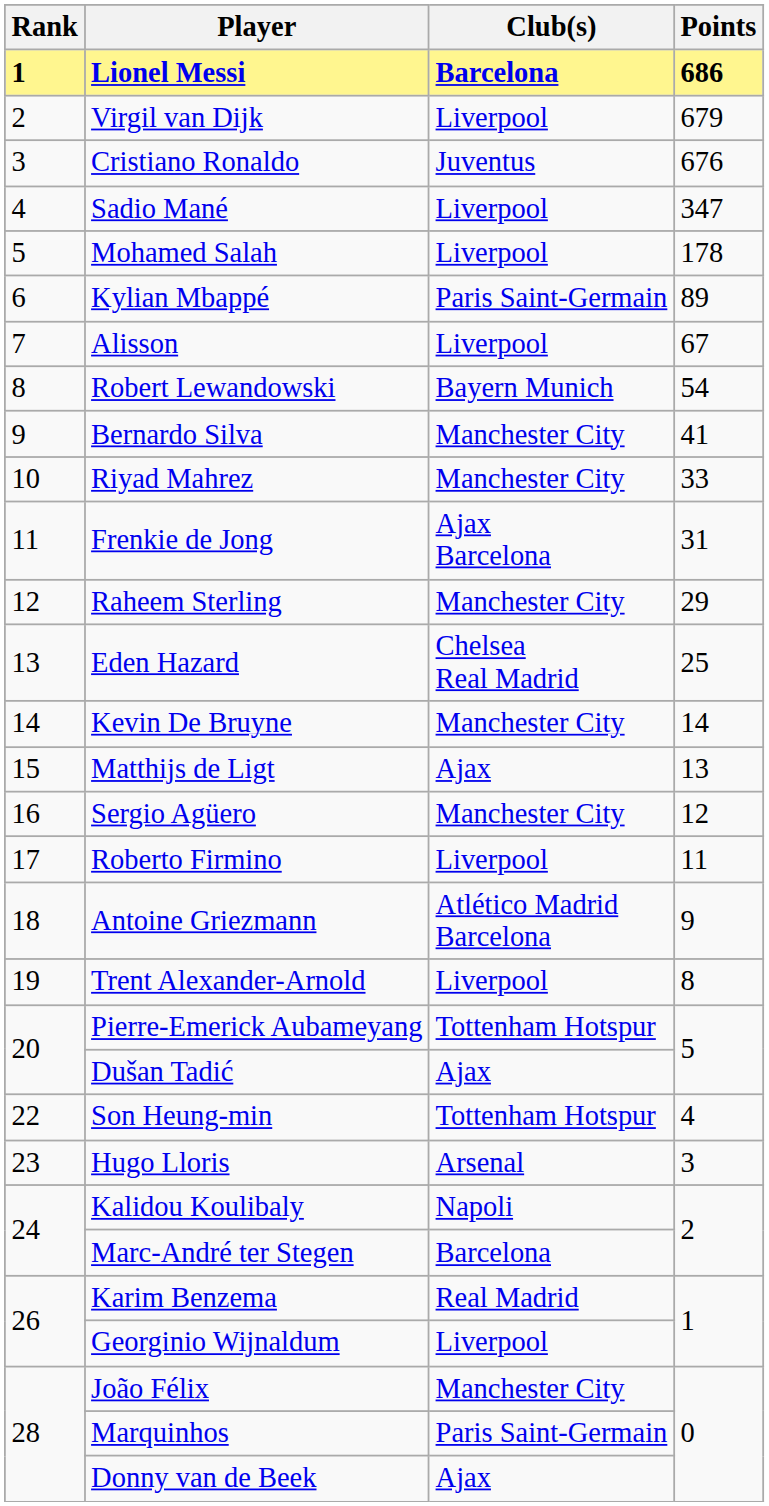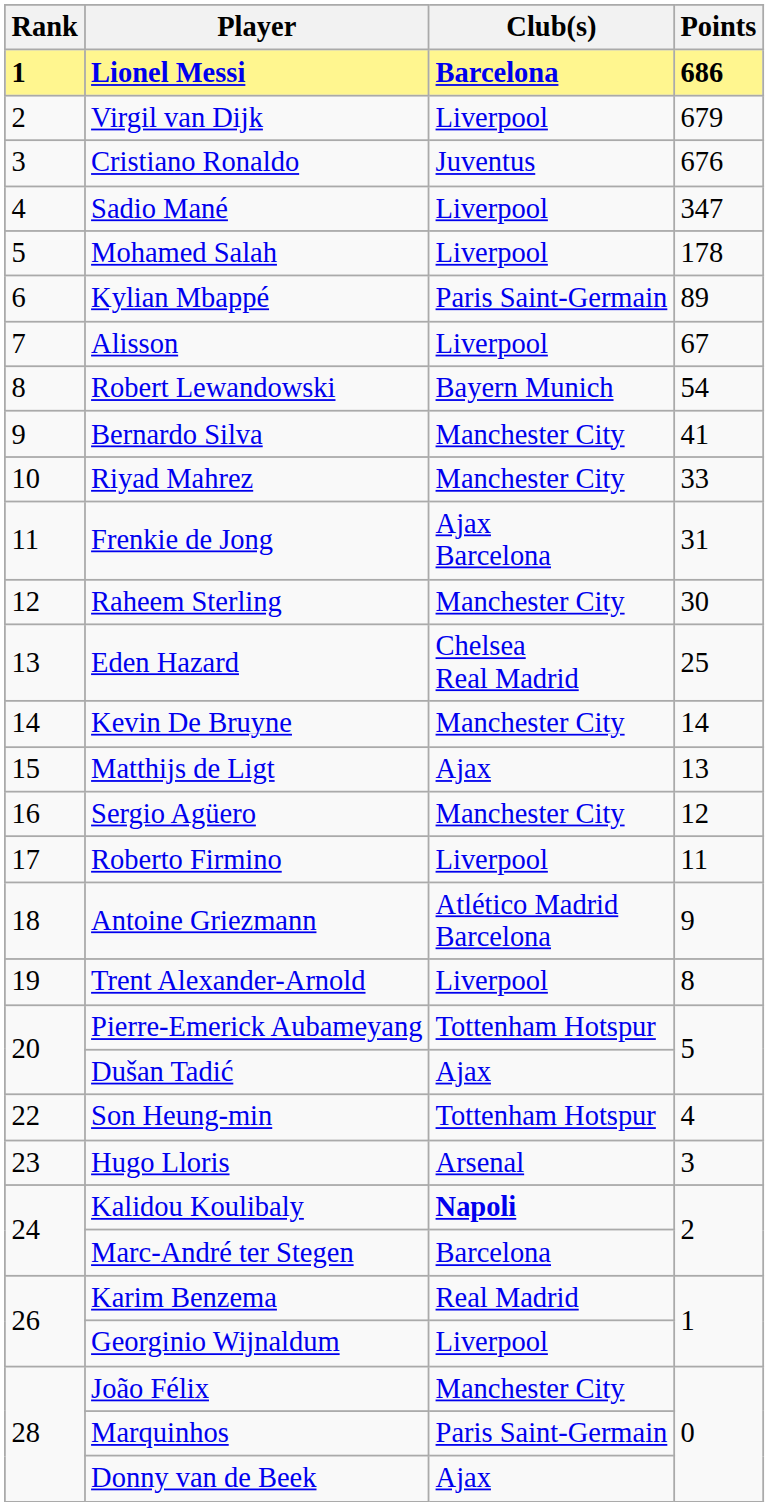 <table class="wikitable plainrowheaders sortable">
 <tr>
 <th>Rank</th>
 <th>Player</th>
 <th>Club(s)</th>
 <th>Points</th>
 </tr>
 <tr style="background-color: #FFF68F; font-weight: bold;">
 <td>1</td>
 <td> <a href='#'>Lionel Messi</a></td>
 <td> <a href='#'>Barcelona</a></td>
 <td>686</td>
 </tr>
 <tr>
 <td>2</td>
 <td> <a href='#'>Virgil van Dijk</a></td>
 <td> <a href='#'>Liverpool</a></td>
 <td>679</td>
 </tr>
 <tr>
 <td>3</td>
 <td> <a href='#'>Cristiano Ronaldo</a></td>
 <td> <a href='#'>Juventus</a></td>
 <td>676</td>
 </tr>
 <tr>
 <td>4</td>
 <td> <a href='#'>Sadio Mané</a></td>
 <td> <a href='#'>Liverpool</a></td>
 <td>347</td>
 </tr>
 <tr>
 <td>5</td>
 <td> <a href='#'>Mohamed Salah</a></td>
 <td> <a href='#'>Liverpool</a></td>
 <td>178</td>
 </tr>
 <tr>
 <td>6</td>
 <td> <a href='#'>Kylian Mbappé</a></td>
 <td> <a href='#'>Paris Saint-Germain</a></td>
 <td>89</td>
 </tr>
 <tr>
 <td>7</td>
 <td> <a href='#'>Alisson</a></td>
 <td> <a href='#'>Liverpool</a></td>
 <td>67</td>
 </tr>
 <tr>
 <td>8</td>
 <td> <a href='#'>Robert Lewandowski</a></td>
 <td> <a href='#'>Bayern Munich</a></td>
 <td>54</td>
 </tr>
 <tr>
 <td>9</td>
 <td> <a href='#'>Bernardo Silva</a></td>
 <td> <a href='#'>Manchester City</a></td>
 <td>41</td>
 </tr>
 <tr>
 <td>10</td>
 <td> <a href='#'>Riyad Mahrez</a></td>
 <td> <a href='#'>Manchester City</a></td>
 <td>33</td>
 </tr>
 <tr>
 <td>11</td>
 <td> <a href='#'>Frenkie de Jong</a></td>
 <td> <a href='#'>Ajax</a><br> <a href='#'>Barcelona</a></td>
 <td>31</td>
 </tr>
 <tr>
 <td>12</td>
 <td> <a href='#'>Raheem Sterling</a></td>
 <td> <a href='#'>Manchester City</a></td>
-<td>29</td>
+<td>30</td>
 </tr>
 <tr>
 <td>13</td>
 <td> <a href='#'>Eden Hazard</a></td>
 <td> <a href='#'>Chelsea</a><br> <a href='#'>Real Madrid</a></td>
 <td>25</td>
 </tr>
 <tr>
 <td>14</td>
 <td> <a href='#'>Kevin De Bruyne</a></td>
 <td> <a href='#'>Manchester City</a></td>
 <td>14</td>
 </tr>
 <tr>
 <td>15</td>
 <td> <a href='#'>Matthijs de Ligt</a></td>
 <td> <a href='#'>Ajax</a></td>
 <td>13</td>
 </tr>
 <tr>
 <td>16</td>
 <td> <a href='#'>Sergio Agüero</a></td>
 <td> <a href='#'>Manchester City</a></td>
 <td>12</td>
 </tr>
 <tr>
 <td>17</td>
 <td> <a href='#'>Roberto Firmino</a></td>
 <td> <a href='#'>Liverpool</a></td>
 <td>11</td>
 </tr>
 <tr>
 <td>18</td>
 <td> <a href='#'>Antoine Griezmann</a></td>
 <td> <a href='#'>Atlético Madrid</a><br> <a href='#'>Barcelona</a></td>
 <td>9</td>
 </tr>
 <tr>
 <td>19</td>
 <td> <a href='#'>Trent Alexander-Arnold</a></td>
 <td> <a href='#'>Liverpool</a></td>
 <td>8</td>
 </tr>
 <tr>
 <td rowspan=2>20</td>
 <td> <a href='#'>Pierre-Emerick Aubameyang</a></td>
 <td> <a href='#'>Tottenham Hotspur</a></td>
 <td rowspan=2>5</td>
 </tr>
 <tr>
 <td> <a href='#'>Dušan Tadić</a></td>
 <td> <a href='#'>Ajax</a></td>
 </tr>
 <tr>
 <td>22</td>
 <td> <a href='#'>Son Heung-min</a></td>
 <td> <a href='#'>Tottenham Hotspur</a></td>
 <td>4</td>
 </tr>
 <tr>
 <td>23</td>
 <td> <a href='#'>Hugo Lloris</a></td>
 <td> <a href='#'>Arsenal</a></td>
 <td>3</td>
 </tr>
 <tr>
 <td rowspan=2>24</td>
 <td> <a href='#'>Kalidou Koulibaly</a></td>
-<td> <a href='#'>Napoli</a></td>
+<td><strong> <a href='#'>Napoli</a></strong></td>
 <td rowspan=2>2</td>
 </tr>
 <tr>
 <td> <a href='#'>Marc-André ter Stegen</a></td>
 <td> <a href='#'>Barcelona</a></td>
 </tr>
 <tr>
 <td rowspan=2>26</td>
 <td> <a href='#'>Karim Benzema</a></td>
 <td> <a href='#'>Real Madrid</a></td>
 <td rowspan=2>1</td>
 </tr>
 <tr>
 <td> <a href='#'>Georginio Wijnaldum</a></td>
 <td> <a href='#'>Liverpool</a></td>
 </tr>
 <tr>
 <td rowspan=3>28</td>
 <td> <a href='#'>João Félix</a></td>
 <td> <a href='#'>Manchester City</a></td>
 <td rowspan=3>0</td>
 </tr>
 <tr>
 <td> <a href='#'>Marquinhos</a></td>
 <td> <a href='#'>Paris Saint-Germain</a></td>
 </tr>
 <tr>
 <td> <a href='#'>Donny van de Beek</a></td>
 <td> <a href='#'>Ajax</a></td>
 </tr>
 </table>
